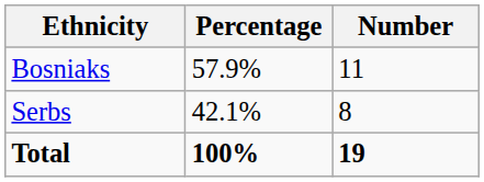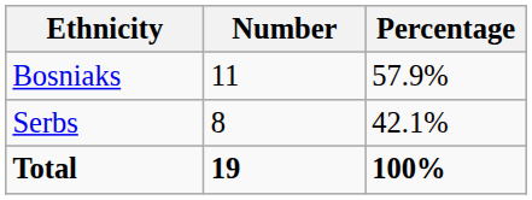 <table class="wikitable">
 <tr>
 <th width="100px">Ethnicity</th>
+<th width="80px">Number</th>
 <th width="80px">Percentage</th>
-<th width="80px">Number</th>
 </tr>
 <tr>
 <td><a href='#'>Bosniaks</a></td>
+<td>11</td>
 <td>57.9%</td>
-<td>11</td>
 </tr>
 <tr>
 <td><a href='#'>Serbs</a></td>
+<td>8</td>
 <td>42.1%</td>
-<td>8</td>
 </tr>
 <tr>
 <td><strong>Total</strong></td>
+<td><strong>19</strong></td>
 <td><strong>100%</strong></td>
-<td><strong>19</strong></td>
 </tr>
 </table>
